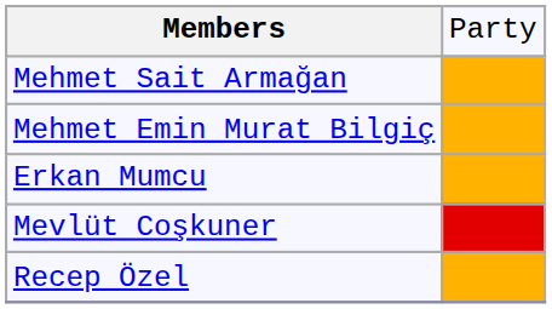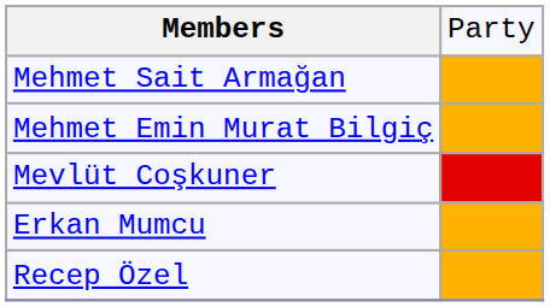 <table class=wikitable style="border:1px solid #8888aa; background-color:#f7f8ff; padding:0px; font-size:90%;">
 <tr>
 <th>Members</th>
 <td>Party</td>
 </tr>
 <tr>
 <td><a href='#'>Mehmet Sait Armağan</a></td>
 <td style="background: #ffb300"></td>
 </tr>
 <tr>
 <td><a href='#'>Mehmet Emin Murat Bilgiç</a></td>
 <td style="background: #ffb300"></td>
 </tr>
 <tr>
+<td><a href='#'>Mevlüt Coşkuner</a></td>
+<td style="background: #e30000"></td>
+</tr>
+<tr>
 <td><a href='#'>Erkan Mumcu</a></td>
 <td style="background: #ffb300"></td>
-</tr>
-<tr>
-<td><a href='#'>Mevlüt Coşkuner</a></td>
-<td style="background: #e30000"></td>
 </tr>
 <tr>
 <td><a href='#'>Recep Özel</a></td>
 <td style="background: #ffb300"></td>
 </tr>
 <tr>
 </tr>
 </table>
